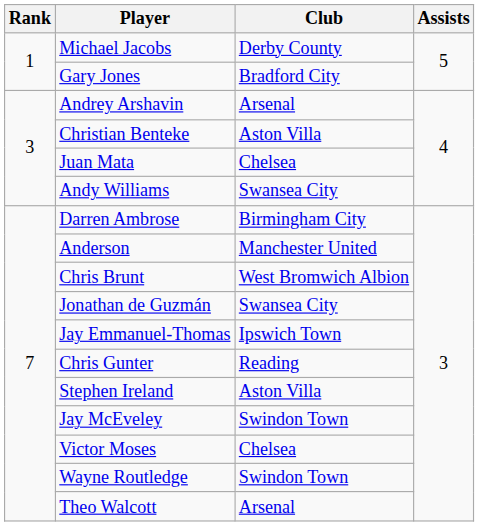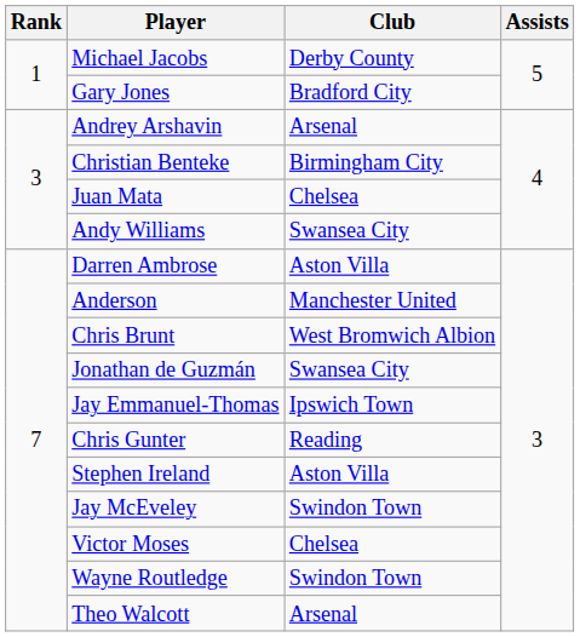 <table class="wikitable" style="text-align:center">
 <tr>
 <th>Rank</th>
 <th>Player</th>
 <th>Club</th>
 <th>Assists</th>
 </tr>
 <tr>
 <td rowspan="2">1</td>
 <td align=left><a href='#'>Michael Jacobs</a></td>
 <td align=left><a href='#'>Derby County</a></td>
 <td rowspan="2">5</td>
 </tr>
 <tr>
 <td align=left><a href='#'>Gary Jones</a></td>
 <td align=left><a href='#'>Bradford City</a></td>
 </tr>
 <tr>
 <td rowspan="4">3</td>
 <td align=left><a href='#'>Andrey Arshavin</a></td>
 <td align=left><a href='#'>Arsenal</a></td>
 <td rowspan="4">4</td>
 </tr>
 <tr>
 <td align=left><a href='#'>Christian Benteke</a></td>
-<td align=left><a href='#'>Aston Villa</a></td>
+<td align=left><a href='#'>Birmingham City</a></td>
 </tr>
 <tr>
 <td align=left><a href='#'>Juan Mata</a></td>
 <td align=left><a href='#'>Chelsea</a></td>
 </tr>
 <tr>
 <td align=left><a href='#'>Andy Williams</a></td>
 <td align=left><a href='#'>Swansea City</a></td>
 </tr>
 <tr>
 <td rowspan="11">7</td>
 <td align=left><a href='#'>Darren Ambrose</a></td>
-<td align=left><a href='#'>Birmingham City</a></td>
+<td align=left><a href='#'>Aston Villa</a></td>
 <td rowspan="11">3</td>
 </tr>
 <tr>
 <td align=left><a href='#'>Anderson</a></td>
 <td align=left><a href='#'>Manchester United</a></td>
 </tr>
 <tr>
 <td align=left><a href='#'>Chris Brunt</a></td>
 <td align=left><a href='#'>West Bromwich Albion</a></td>
 </tr>
 <tr>
 <td align=left><a href='#'>Jonathan de Guzmán</a></td>
 <td align=left><a href='#'>Swansea City</a></td>
 </tr>
 <tr>
 <td align=left><a href='#'>Jay Emmanuel-Thomas</a></td>
 <td align=left><a href='#'>Ipswich Town</a></td>
 </tr>
 <tr>
 <td align=left><a href='#'>Chris Gunter</a></td>
 <td align=left><a href='#'>Reading</a></td>
 </tr>
 <tr>
 <td align=left><a href='#'>Stephen Ireland</a></td>
 <td align=left><a href='#'>Aston Villa</a></td>
 </tr>
 <tr>
 <td align=left><a href='#'>Jay McEveley</a></td>
 <td align=left><a href='#'>Swindon Town</a></td>
 </tr>
 <tr>
 <td align=left><a href='#'>Victor Moses</a></td>
 <td align=left><a href='#'>Chelsea</a></td>
 </tr>
 <tr>
 <td align=left><a href='#'>Wayne Routledge</a></td>
 <td align=left><a href='#'>Swindon Town</a></td>
 </tr>
 <tr>
 <td align=left><a href='#'>Theo Walcott</a></td>
 <td align=left><a href='#'>Arsenal</a></td>
 </tr>
 </table>
